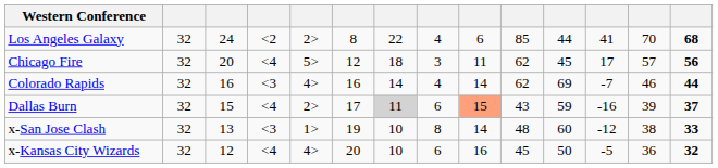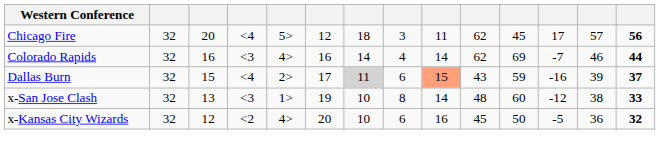 <table class="wikitable" style="text-align: center;">
 <tr>
 <th width="170">Western Conference</th>
 <th width="40"></th>
 <th width="40"></th>
 <th width="40"></th>
 <th width="40"></th>
 <th width="40"></th>
 <th width="40"></th>
 <th width="40"></th>
 <th width="40"></th>
 <th width="40"></th>
 <th width="40"></th>
 <th width="40"></th>
 <th width="40"></th>
 <th width="40"></th>
-</tr>
-<tr>
-<td align=left><a href='#'>Los Angeles Galaxy</a></td>
-<td>32</td>
-<td>24</td>
-<td><2</td>
-<td>2></td>
-<td>8</td>
-<td>22</td>
-<td>4</td>
-<td>6</td>
-<td>85</td>
-<td>44</td>
-<td>41</td>
-<td>70</td>
-<td><strong>68</strong></td>
 </tr>
 <tr>
 <td align=left><a href='#'>Chicago Fire</a></td>
 <td>32</td>
 <td>20</td>
 <td><4</td>
 <td>5></td>
 <td>12</td>
 <td>18</td>
 <td>3</td>
 <td>11</td>
 <td>62</td>
 <td>45</td>
 <td>17</td>
 <td>57</td>
 <td><strong>56</strong></td>
 </tr>
 <tr>
 <td align=left><a href='#'>Colorado Rapids</a></td>
 <td>32</td>
 <td>16</td>
 <td><3</td>
 <td>4></td>
 <td>16</td>
 <td>14</td>
 <td>4</td>
 <td>14</td>
 <td>62</td>
 <td>69</td>
 <td>-7</td>
 <td>46</td>
 <td><strong>44</strong></td>
 </tr>
 <tr>
 <td align=left><a href='#'>Dallas Burn</a></td>
 <td>32</td>
 <td>15</td>
 <td><4</td>
 <td>2></td>
 <td>17</td>
 <td style="background: lightgrey;">11</td>
 <td>6</td>
 <td style="background: lightsalmon;">15</td>
 <td>43</td>
 <td>59</td>
 <td>-16</td>
 <td>39</td>
 <td><strong>37</strong></td>
 </tr>
 <tr>
 <td align=left>x-<a href='#'>San Jose Clash</a></td>
 <td>32</td>
 <td>13</td>
 <td><3</td>
 <td>1></td>
 <td>19</td>
 <td>10</td>
 <td>8</td>
 <td>14</td>
 <td>48</td>
 <td>60</td>
 <td>-12</td>
 <td>38</td>
 <td><strong>33</strong></td>
 </tr>
 <tr>
 <td align=left>x-<a href='#'>Kansas City Wizards</a></td>
 <td>32</td>
 <td>12</td>
-<td><4</td>
+<td><2</td>
 <td>4></td>
 <td>20</td>
 <td>10</td>
 <td>6</td>
 <td>16</td>
 <td>45</td>
 <td>50</td>
 <td>-5</td>
 <td>36</td>
 <td><strong>32</strong></td>
 </tr>
 </table>
